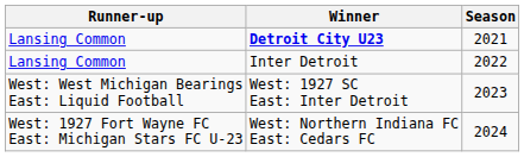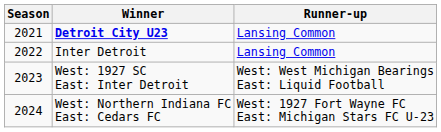 <table class="wikitable">
 <tr>
+<th>Season</th>
+<th>Winner</th>
 <th>Runner-up</th>
-<th>Winner</th>
-<th>Season</th>
 </tr>
 <tr>
+<td align="center">2021</td>
+<td><strong><a href='#'>Detroit City U23</a></strong></td>
 <td><a href='#'>Lansing Common</a></td>
-<td><strong><a href='#'>Detroit City U23</a></strong></td>
-<td align="center">2021</td>
 </tr>
 <tr>
+<td align="center">2022</td>
+<td>Inter Detroit</td>
 <td><a href='#'>Lansing Common</a></td>
-<td>Inter Detroit</td>
-<td align="center">2022</td>
 </tr>
 <tr>
+<td align="center">2023</td>
+<td>West: 1927 SC<br>East: Inter Detroit</td>
 <td>West: West Michigan Bearings<br>East: Liquid Football</td>
-<td>West: 1927 SC<br>East: Inter Detroit</td>
-<td align="center">2023</td>
 </tr>
 <tr>
+<td align="center">2024</td>
+<td>West: Northern Indiana FC<br>East: Cedars FC</td>
 <td>West: 1927 Fort Wayne FC<br>East: Michigan Stars FC U-23</td>
-<td>West: Northern Indiana FC<br>East: Cedars FC</td>
-<td align="center">2024</td>
 </tr>
 </table>
